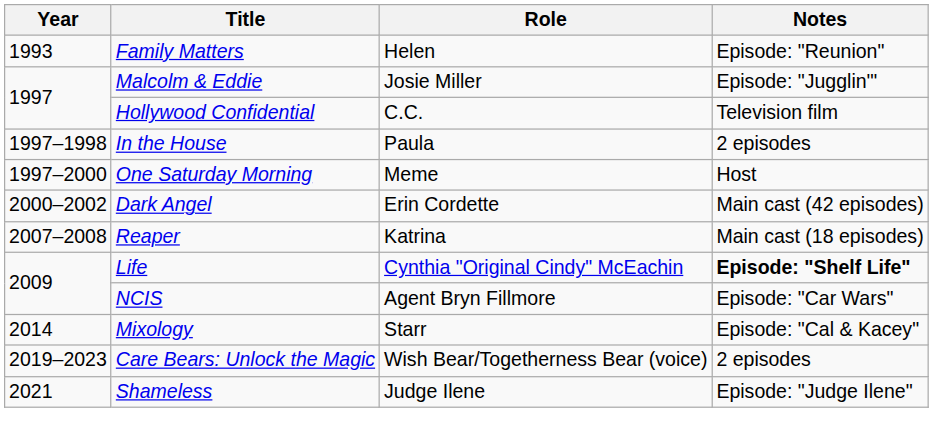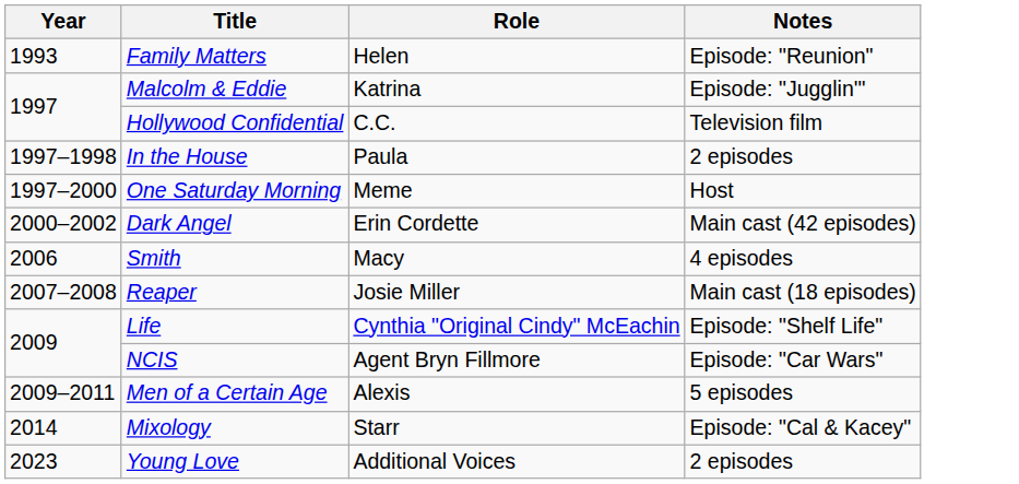 <table class="wikitable plainrowheaders sortable" style="margin-right: 0;">
 <tr>
 <th>Year</th>
 <th>Title</th>
 <th>Role</th>
 <th>Notes</th>
 </tr>
 <tr>
 <td>1993</td>
 <td><em><a href='#'>Family Matters</a></em></td>
 <td>Helen</td>
 <td>Episode: "Reunion"</td>
 </tr>
 <tr>
 <td rowspan="2">1997</td>
 <td><em><a href='#'>Malcolm & Eddie</a></em></td>
-<td>Josie Miller</td>
+<td>Katrina</td>
 <td>Episode: "Jugglin'"</td>
 </tr>
 <tr>
 <td><em><a href='#'>Hollywood Confidential</a></em></td>
 <td>C.C.</td>
 <td>Television film</td>
 </tr>
 <tr>
 <td>1997–1998</td>
 <td><em><a href='#'>In the House</a></em></td>
 <td>Paula</td>
 <td>2 episodes</td>
 </tr>
 <tr>
 <td>1997–2000</td>
 <td><em><a href='#'>One Saturday Morning</a></em></td>
 <td>Meme</td>
 <td>Host</td>
 </tr>
 <tr>
 <td>2000–2002</td>
 <td><em><a href='#'>Dark Angel</a></em></td>
 <td>Erin Cordette</td>
 <td>Main cast (42 episodes)</td>
 </tr>
 <tr>
+<td>2006</td>
+<td><em><a href='#'>Smith</a></em></td>
+<td>Macy</td>
+<td>4 episodes</td>
+</tr>
+<tr>
 <td>2007–2008</td>
 <td><em><a href='#'>Reaper</a></em></td>
-<td>Katrina</td>
+<td>Josie Miller</td>
 <td>Main cast (18 episodes)</td>
 </tr>
 <tr>
 <td rowspan="2">2009</td>
 <td><em><a href='#'>Life</a></em></td>
 <td><a href='#'>Cynthia "Original Cindy" McEachin</a></td>
-<td><strong>Episode: "Shelf Life"</strong></td>
+<td>Episode: "Shelf Life"</td>
 </tr>
 <tr>
 <td><em><a href='#'>NCIS</a></em></td>
 <td>Agent Bryn Fillmore</td>
 <td>Episode: "Car Wars"</td>
+</tr>
+<tr>
+<td>2009–2011</td>
+<td><em><a href='#'>Men of a Certain Age</a></em></td>
+<td>Alexis</td>
+<td>5 episodes</td>
 </tr>
 <tr>
 <td>2014</td>
 <td><em><a href='#'>Mixology</a></em></td>
 <td>Starr</td>
 <td>Episode: "Cal & Kacey"</td>
 </tr>
 <tr>
-<td>2019–2023</td>
-<td><em><a href='#'>Care Bears: Unlock the Magic</a></em></td>
-<td>Wish Bear/Togetherness Bear (voice)</td>
+<td>2023</td>
+<td><em><a href='#'>Young Love</a></em></td>
+<td>Additional Voices</td>
 <td>2 episodes</td>
 </tr>
-<tr>
-<td>2021</td>
-<td><em><a href='#'>Shameless</a></em></td>
-<td>Judge Ilene</td>
-<td>Episode: "Judge Ilene"</td>
-</tr>
 </table>
